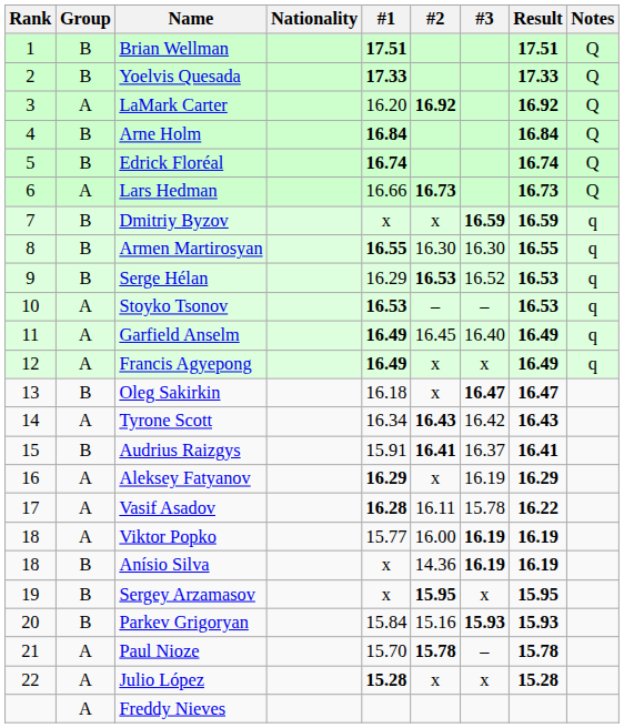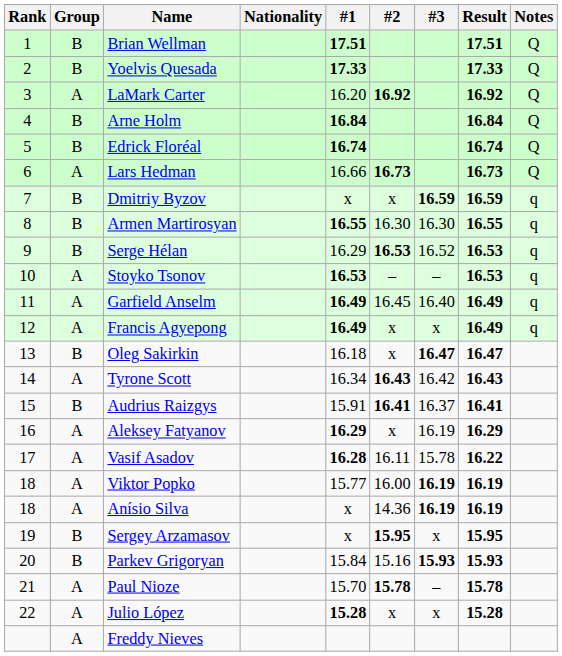 <table class="wikitable sortable" style="text-align:center">
 <tr>
 <th>Rank</th>
 <th>Group</th>
 <th>Name</th>
 <th>Nationality</th>
 <th>#1</th>
 <th>#2</th>
 <th>#3</th>
 <th>Result</th>
 <th>Notes</th>
 </tr>
 <tr bgcolor=ccffcc>
 <td>1</td>
 <td>B</td>
 <td align="left"><a href='#'>Brian Wellman</a></td>
 <td align=left></td>
 <td><strong>17.51</strong></td>
 <td></td>
 <td></td>
 <td><strong>17.51</strong></td>
 <td>Q</td>
 </tr>
 <tr bgcolor=ccffcc>
 <td>2</td>
 <td>B</td>
 <td align="left"><a href='#'>Yoelvis Quesada</a></td>
 <td align=left></td>
 <td><strong>17.33</strong></td>
 <td></td>
 <td></td>
 <td><strong>17.33</strong></td>
 <td>Q</td>
 </tr>
 <tr bgcolor=ccffcc>
 <td>3</td>
 <td>A</td>
 <td align="left"><a href='#'>LaMark Carter</a></td>
 <td align=left></td>
 <td>16.20</td>
 <td><strong>16.92</strong></td>
 <td></td>
 <td><strong>16.92</strong></td>
 <td>Q</td>
 </tr>
 <tr bgcolor=ccffcc>
 <td>4</td>
 <td>B</td>
 <td align="left"><a href='#'>Arne Holm</a></td>
 <td align=left></td>
 <td><strong>16.84</strong></td>
 <td></td>
 <td></td>
 <td><strong>16.84</strong></td>
 <td>Q</td>
 </tr>
 <tr bgcolor=ccffcc>
 <td>5</td>
 <td>B</td>
 <td align="left"><a href='#'>Edrick Floréal</a></td>
 <td align=left></td>
 <td><strong>16.74</strong></td>
 <td></td>
 <td></td>
 <td><strong>16.74</strong></td>
 <td>Q</td>
 </tr>
 <tr bgcolor=ccffcc>
 <td>6</td>
 <td>A</td>
 <td align="left"><a href='#'>Lars Hedman</a></td>
 <td align=left></td>
 <td>16.66</td>
 <td><strong>16.73</strong></td>
 <td></td>
 <td><strong>16.73</strong></td>
 <td>Q</td>
 </tr>
 <tr bgcolor=ddffdd>
 <td>7</td>
 <td>B</td>
 <td align="left"><a href='#'>Dmitriy Byzov</a></td>
 <td align=left></td>
 <td>x</td>
 <td>x</td>
 <td><strong>16.59</strong></td>
 <td><strong>16.59</strong></td>
 <td>q</td>
 </tr>
 <tr bgcolor=ddffdd>
 <td>8</td>
 <td>B</td>
 <td align="left"><a href='#'>Armen Martirosyan</a></td>
 <td align=left></td>
 <td><strong>16.55</strong></td>
 <td>16.30</td>
 <td>16.30</td>
 <td><strong>16.55</strong></td>
 <td>q</td>
 </tr>
 <tr bgcolor=ddffdd>
 <td>9</td>
 <td>B</td>
 <td align="left"><a href='#'>Serge Hélan</a></td>
 <td align=left></td>
 <td>16.29</td>
 <td><strong>16.53</strong></td>
 <td>16.52</td>
 <td><strong>16.53</strong></td>
 <td>q</td>
 </tr>
 <tr bgcolor=ddffdd>
 <td>10</td>
 <td>A</td>
 <td align="left"><a href='#'>Stoyko Tsonov</a></td>
 <td align=left></td>
 <td><strong>16.53</strong></td>
 <td>–</td>
 <td>–</td>
 <td><strong>16.53</strong></td>
 <td>q</td>
 </tr>
 <tr bgcolor=ddffdd>
 <td>11</td>
 <td>A</td>
 <td align="left"><a href='#'>Garfield Anselm</a></td>
 <td align=left></td>
 <td><strong>16.49</strong></td>
 <td>16.45</td>
 <td>16.40</td>
 <td><strong>16.49</strong></td>
 <td>q</td>
 </tr>
 <tr bgcolor=ddffdd>
 <td>12</td>
 <td>A</td>
 <td align="left"><a href='#'>Francis Agyepong</a></td>
 <td align=left></td>
 <td><strong>16.49</strong></td>
 <td>x</td>
 <td>x</td>
 <td><strong>16.49</strong></td>
 <td>q</td>
 </tr>
 <tr>
 <td>13</td>
 <td>B</td>
 <td align="left"><a href='#'>Oleg Sakirkin</a></td>
 <td align=left></td>
 <td>16.18</td>
 <td>x</td>
 <td><strong>16.47</strong></td>
 <td><strong>16.47</strong></td>
 <td></td>
 </tr>
 <tr>
 <td>14</td>
 <td>A</td>
 <td align="left"><a href='#'>Tyrone Scott</a></td>
 <td align=left></td>
 <td>16.34</td>
 <td><strong>16.43</strong></td>
 <td>16.42</td>
 <td><strong>16.43</strong></td>
 <td></td>
 </tr>
 <tr>
 <td>15</td>
 <td>B</td>
 <td align="left"><a href='#'>Audrius Raizgys</a></td>
 <td align=left></td>
 <td>15.91</td>
 <td><strong>16.41</strong></td>
 <td>16.37</td>
 <td><strong>16.41</strong></td>
 <td></td>
 </tr>
 <tr>
 <td>16</td>
 <td>A</td>
 <td align="left"><a href='#'>Aleksey Fatyanov</a></td>
 <td align=left></td>
 <td><strong>16.29</strong></td>
 <td>x</td>
 <td>16.19</td>
 <td><strong>16.29</strong></td>
 <td></td>
 </tr>
 <tr>
 <td>17</td>
 <td>A</td>
 <td align="left"><a href='#'>Vasif Asadov</a></td>
 <td align=left></td>
 <td><strong>16.28</strong></td>
 <td>16.11</td>
 <td>15.78</td>
 <td><strong>16.22</strong></td>
 <td></td>
 </tr>
 <tr>
 <td>18</td>
 <td>A</td>
 <td align="left"><a href='#'>Viktor Popko</a></td>
 <td align=left></td>
 <td>15.77</td>
 <td>16.00</td>
 <td><strong>16.19</strong></td>
 <td><strong>16.19</strong></td>
 <td></td>
 </tr>
 <tr>
 <td>18</td>
-<td>B</td>
+<td>A</td>
 <td align="left"><a href='#'>Anísio Silva</a></td>
 <td align=left></td>
 <td>x</td>
 <td>14.36</td>
 <td><strong>16.19</strong></td>
 <td><strong>16.19</strong></td>
 <td></td>
 </tr>
 <tr>
 <td>19</td>
 <td>B</td>
 <td align="left"><a href='#'>Sergey Arzamasov</a></td>
 <td align=left></td>
 <td>x</td>
 <td><strong>15.95</strong></td>
 <td>x</td>
 <td><strong>15.95</strong></td>
 <td></td>
 </tr>
 <tr>
 <td>20</td>
 <td>B</td>
 <td align="left"><a href='#'>Parkev Grigoryan</a></td>
 <td align=left></td>
 <td>15.84</td>
 <td>15.16</td>
 <td><strong>15.93</strong></td>
 <td><strong>15.93</strong></td>
 <td></td>
 </tr>
 <tr>
 <td>21</td>
 <td>A</td>
 <td align="left"><a href='#'>Paul Nioze</a></td>
 <td align=left></td>
 <td>15.70</td>
 <td><strong>15.78</strong></td>
 <td>–</td>
 <td><strong>15.78</strong></td>
 <td></td>
 </tr>
 <tr>
 <td>22</td>
 <td>A</td>
 <td align="left"><a href='#'>Julio López</a></td>
 <td align=left></td>
 <td><strong>15.28</strong></td>
 <td>x</td>
 <td>x</td>
 <td><strong>15.28</strong></td>
 <td></td>
 </tr>
 <tr>
 <td></td>
 <td>A</td>
 <td align="left"><a href='#'>Freddy Nieves</a></td>
 <td align=left></td>
 <td></td>
 <td></td>
 <td></td>
 <td><strong></strong></td>
 <td></td>
 </tr>
 </table>
